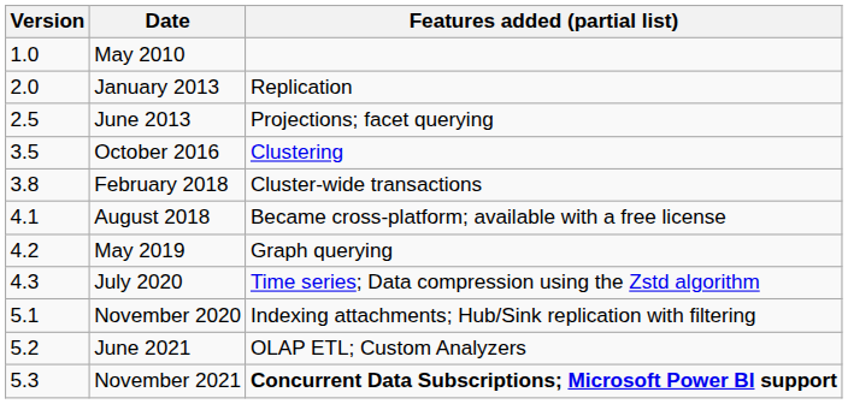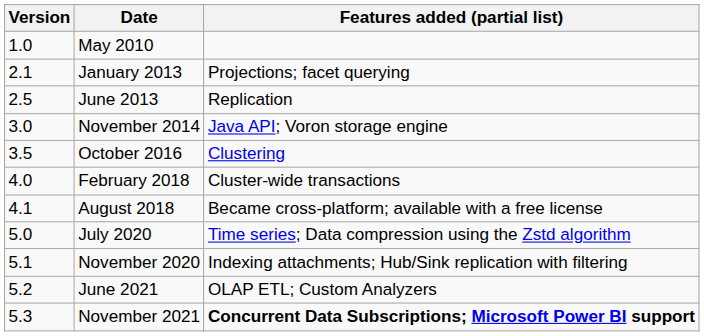 <table class="wikitable sortable">
 <tr>
 <th>Version</th>
 <th>Date</th>
 <th>Features added (partial list)</th>
 </tr>
 <tr>
 <td>1.0</td>
 <td>May 2010</td>
 <td></td>
 </tr>
 <tr>
-<td>2.0</td>
+<td>2.1</td>
 <td>January 2013</td>
-<td>Replication</td>
+<td>Projections; facet querying</td>
 </tr>
 <tr>
 <td>2.5</td>
 <td>June 2013</td>
-<td>Projections; facet querying</td>
+<td>Replication</td>
+</tr>
+<tr>
+<td>3.0</td>
+<td>November 2014</td>
+<td><a href='#'>Java API</a>; Voron storage engine</td>
 </tr>
 <tr>
 <td>3.5</td>
 <td>October 2016</td>
 <td><a href='#'>Clustering</a></td>
 </tr>
 <tr>
-<td>3.8</td>
+<td>4.0</td>
 <td>February 2018</td>
 <td>Cluster-wide transactions</td>
 </tr>
 <tr>
 <td>4.1</td>
 <td>August 2018</td>
 <td>Became cross-platform; available with a free license</td>
 </tr>
 <tr>
-<td>4.2</td>
-<td>May 2019</td>
-<td>Graph querying</td>
-</tr>
-<tr>
-<td>4.3</td>
+<td>5.0</td>
 <td>July 2020</td>
 <td><a href='#'>Time series</a>; Data compression using the <a href='#'>Zstd algorithm</a></td>
 </tr>
 <tr>
 <td>5.1</td>
 <td>November 2020</td>
 <td>Indexing attachments; Hub/Sink replication with filtering</td>
 </tr>
 <tr>
 <td>5.2</td>
 <td>June 2021</td>
 <td>OLAP ETL; Custom Analyzers</td>
 </tr>
 <tr>
 <td>5.3</td>
 <td>November 2021</td>
 <td><strong>Concurrent Data Subscriptions; <a href='#'>Microsoft Power BI</a> support</strong></td>
 </tr>
 </table>
